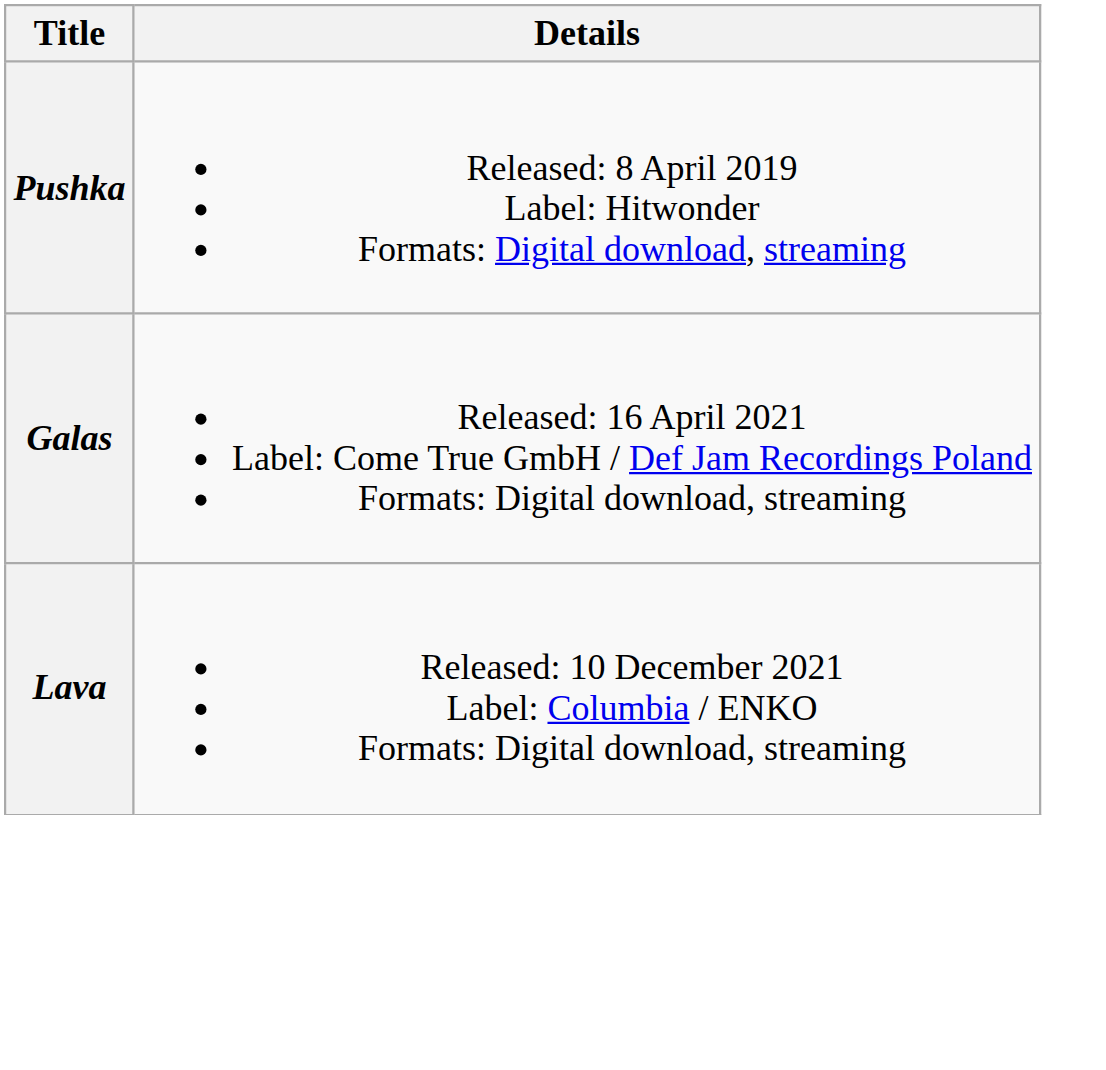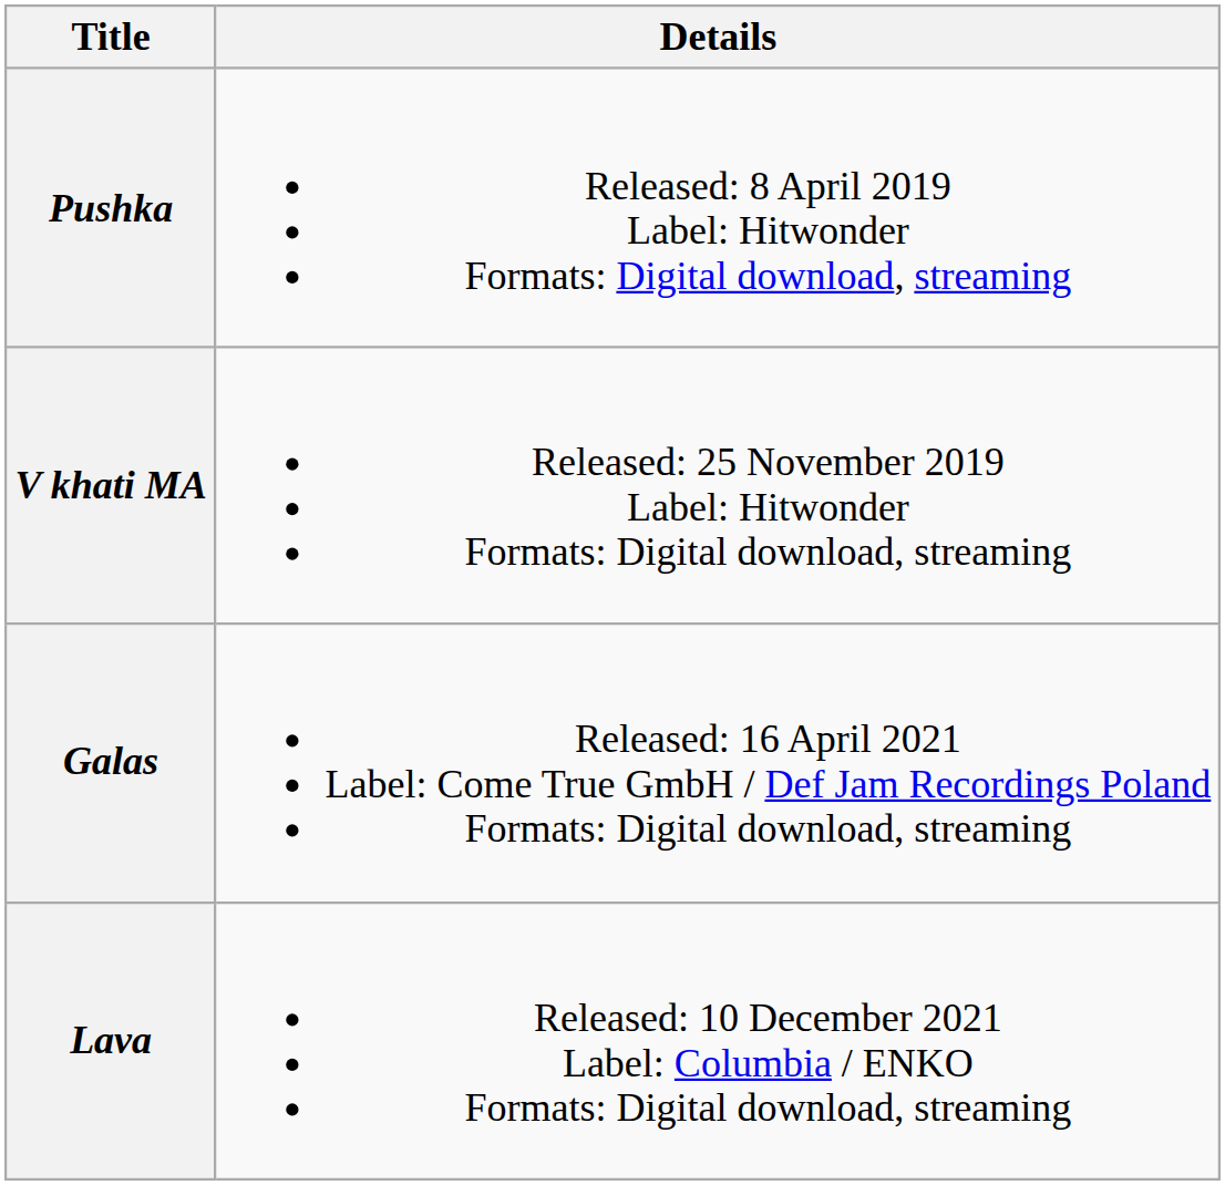 <table class="wikitable plainrowheaders" style="text-align:center;" border="1">
 <tr>
 <th scope="col">Title</th>
 <th scope="col">Details</th>
 </tr>
 <tr>
 <th scope="row"><em>Pushka</em></th>
 <td><br><ul><li>Released: 8 April 2019</li><li>Label: Hitwonder</li><li>Formats: <a href='#'>Digital download</a>, <a href='#'>streaming</a></li></ul></td>
 </tr>
 <tr>
+<th scope="row"><em>V khati MA</em></th>
+<td><br><ul><li>Released: 25 November 2019</li><li>Label: Hitwonder</li><li>Formats: Digital download, streaming</li></ul></td>
+</tr>
+<tr>
 <th scope="row"><em>Galas</em></th>
 <td><br><ul><li>Released: 16 April 2021</li><li>Label: Come True GmbH / <a href='#'>Def Jam Recordings Poland</a></li><li>Formats: Digital download, streaming</li></ul></td>
 </tr>
 <tr>
 <th scope="row"><em>Lava</em></th>
 <td><br><ul><li>Released: 10 December 2021</li><li>Label: <a href='#'>Columbia</a> / ENKO</li><li>Formats: Digital download, streaming</li></ul></td>
 </tr>
 </table>
